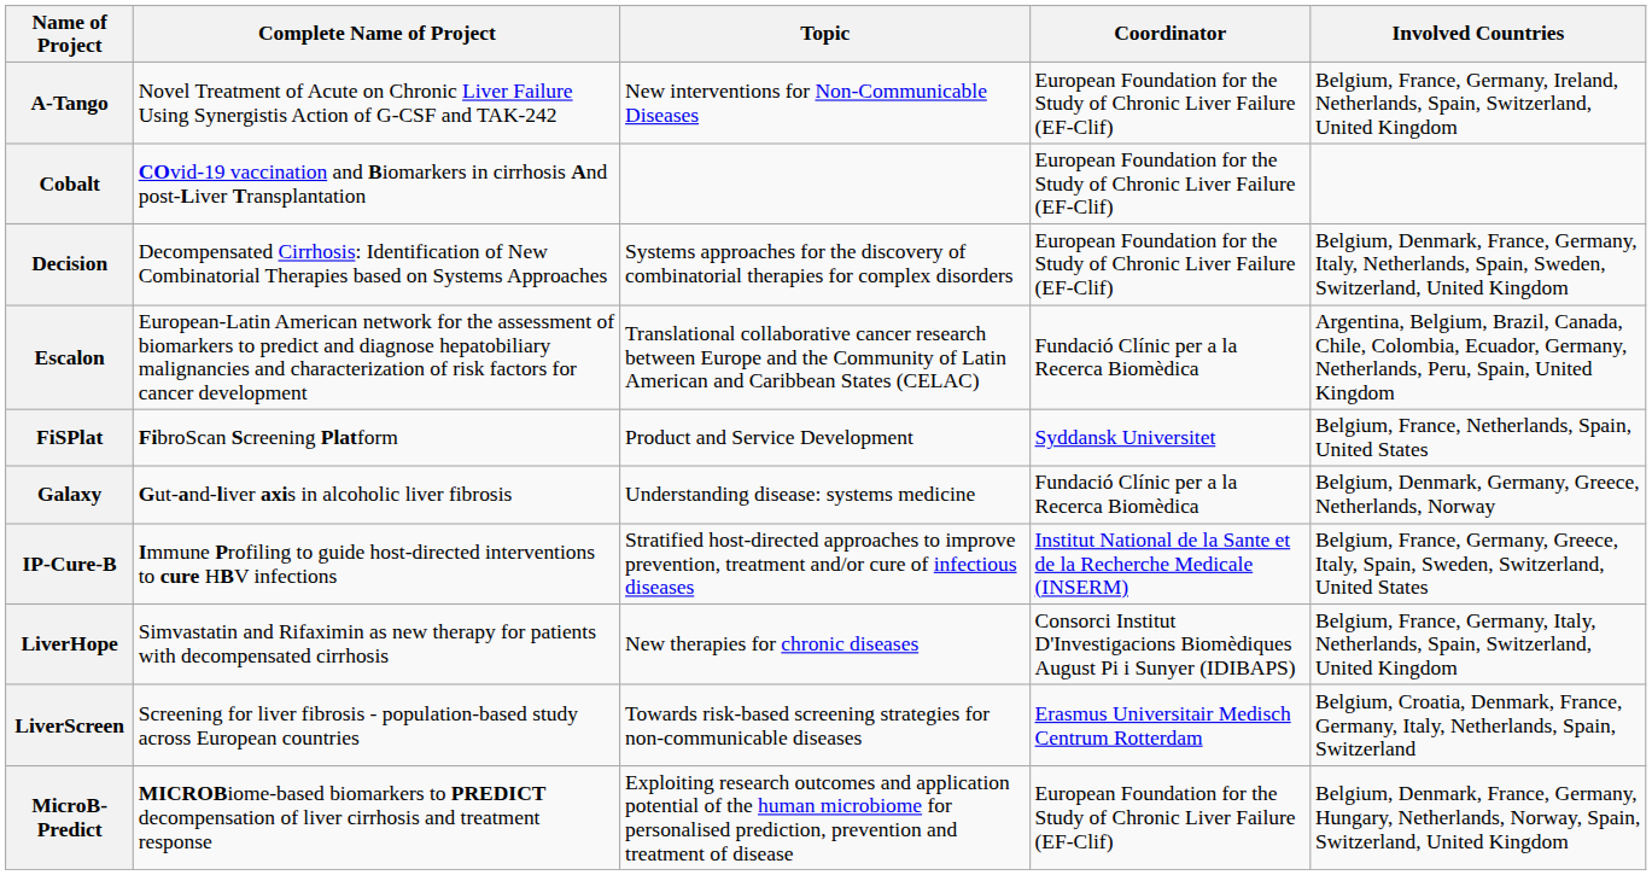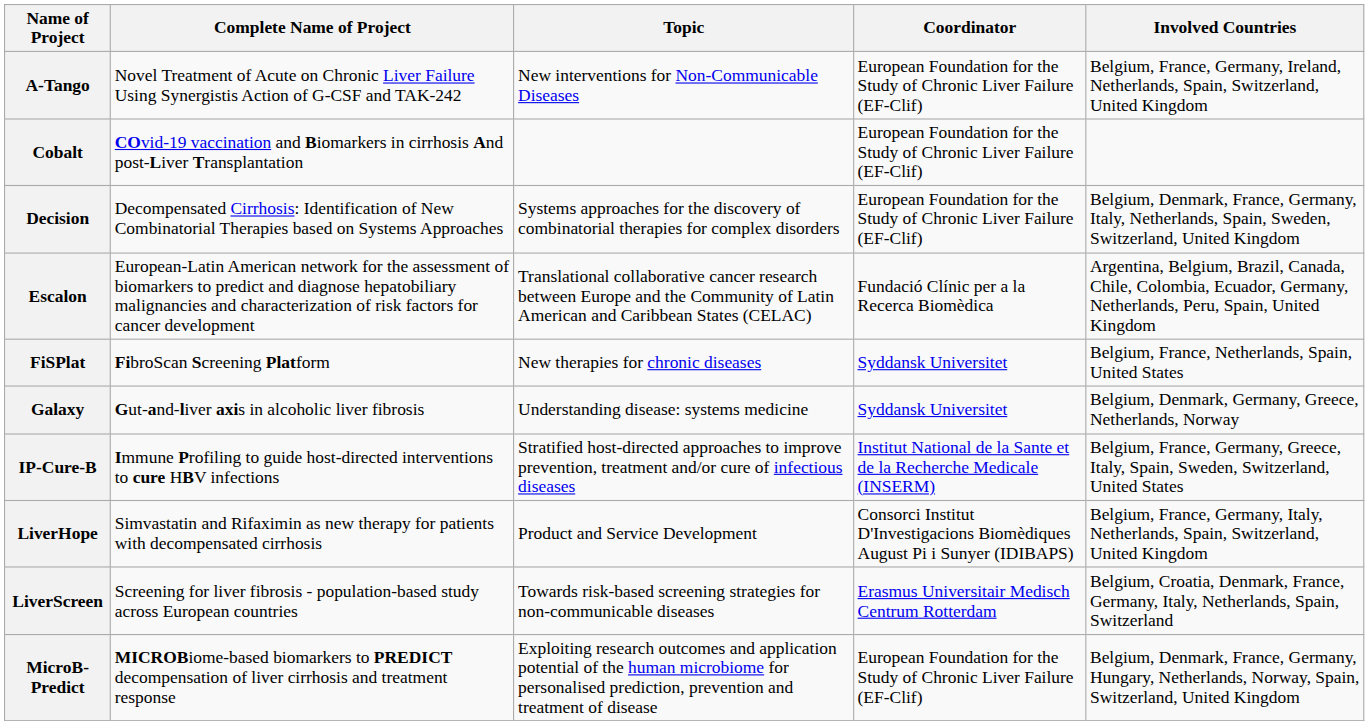 <table class="wikitable">
 <tr>
 <th>Name of Project</th>
 <th>Complete Name of Project</th>
 <th>Topic</th>
 <th>Coordinator</th>
 <th>Involved Countries</th>
 </tr>
 <tr>
 <th>A-Tango</th>
 <td>Novel Treatment of Acute on Chronic <a href='#'>Liver Failure</a> Using Synergistis Action of G-CSF and TAK-242</td>
 <td>New interventions for <a href='#'>Non-Communicable Diseases</a></td>
 <td>European Foundation for the Study of Chronic Liver Failure (EF-Clif)</td>
 <td>Belgium, France, Germany, Ireland, Netherlands, Spain, Switzerland, United Kingdom</td>
 </tr>
 <tr>
 <th>Cobalt</th>
 <td><a href='#'><strong>CO</strong>vid-19 vaccination</a> and <strong>B</strong>iomarkers in cirrhosis <strong>A</strong>nd post-<strong>L</strong>iver <strong>T</strong>ransplantation</td>
 <td></td>
 <td>European Foundation for the Study of Chronic Liver Failure (EF-Clif)</td>
 <td></td>
 </tr>
 <tr>
 <th>Decision</th>
 <td>Decompensated <a href='#'>Cirrhosis</a>: Identification of New Combinatorial Therapies based on Systems Approaches</td>
 <td>Systems approaches for the discovery of combinatorial therapies for complex disorders</td>
 <td>European Foundation for the Study of Chronic Liver Failure (EF-Clif)</td>
 <td>Belgium, Denmark, France, Germany, Italy, Netherlands, Spain, Sweden, Switzerland, United Kingdom</td>
 </tr>
 <tr>
 <th>Escalon</th>
 <td>European-Latin American network for the assessment of biomarkers to predict and diagnose hepatobiliary malignancies and characterization of risk factors for cancer development</td>
 <td>Translational collaborative cancer research between Europe and the Community of Latin American and Caribbean States (CELAC)</td>
 <td>Fundació Clínic per a la Recerca Biomèdica</td>
 <td>Argentina, Belgium, Brazil, Canada, Chile, Colombia, Ecuador, Germany, Netherlands, Peru, Spain, United Kingdom</td>
 </tr>
 <tr>
 <th>FiSPlat</th>
 <td><strong>Fi</strong>broScan <strong>S</strong>creening <strong>Plat</strong>form</td>
-<td>Product and Service Development</td>
+<td>New therapies for <a href='#'>chronic diseases</a></td>
 <td><a href='#'>Syddansk Universitet</a></td>
 <td>Belgium, France, Netherlands, Spain, United States</td>
 </tr>
 <tr>
 <th>Galaxy</th>
 <td><strong>G</strong>ut-<strong>a</strong>nd-<strong>l</strong>iver <strong>axi</strong>s in alcoholic liver fibrosis</td>
 <td>Understanding disease: systems medicine</td>
-<td>Fundació Clínic per a la Recerca Biomèdica</td>
+<td><a href='#'>Syddansk Universitet</a></td>
 <td>Belgium, Denmark, Germany, Greece, Netherlands, Norway</td>
 </tr>
 <tr>
 <th>IP-Cure-B</th>
 <td><strong>I</strong>mmune <strong>P</strong>rofiling to guide host-directed interventions to <strong>cure</strong> H<strong>B</strong>V infections</td>
 <td>Stratified host-directed approaches to improve prevention, treatment and/or cure of <a href='#'>infectious diseases</a></td>
 <td><a href='#'>Institut National de la Sante et de la Recherche Medicale (INSERM)</a></td>
 <td>Belgium, France, Germany, Greece, Italy, Spain, Sweden, Switzerland, United States</td>
 </tr>
 <tr>
 <th>LiverHope</th>
 <td>Simvastatin and Rifaximin as new therapy for patients with decompensated cirrhosis</td>
-<td>New therapies for <a href='#'>chronic diseases</a></td>
+<td>Product and Service Development</td>
 <td>Consorci Institut D'Investigacions Biomèdiques August Pi i Sunyer (IDIBAPS)</td>
 <td>Belgium, France, Germany, Italy, Netherlands, Spain, Switzerland, United Kingdom</td>
 </tr>
 <tr>
 <th>LiverScreen</th>
 <td>Screening for liver fibrosis - population-based study across European countries</td>
 <td>Towards risk-based screening strategies for non-communicable diseases</td>
 <td><a href='#'>Erasmus Universitair Medisch Centrum Rotterdam</a></td>
 <td>Belgium, Croatia, Denmark, France, Germany, Italy, Netherlands, Spain, Switzerland</td>
 </tr>
 <tr>
 <th>MicroB-Predict</th>
 <td><strong>MICROB</strong>iome-based biomarkers to <strong>PREDICT</strong> decompensation of liver cirrhosis and treatment response</td>
 <td>Exploiting research outcomes and application potential of the <a href='#'>human microbiome</a> for personalised prediction, prevention and treatment of disease</td>
 <td>European Foundation for the Study of Chronic Liver Failure (EF-Clif)</td>
 <td>Belgium, Denmark, France, Germany, Hungary, Netherlands, Norway, Spain, Switzerland, United Kingdom</td>
 </tr>
 </table>
